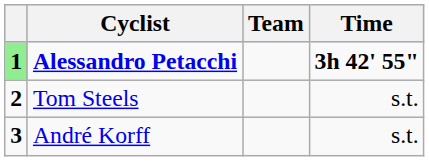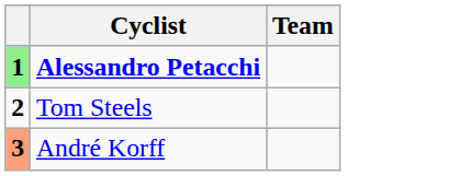 <table class="wikitable">
 <tr style="background:#ccccff;">
 <th></th>
 <th>Cyclist</th>
 <th>Team</th>
-<th>Time</th>
 </tr>
 <tr>
 <td style="background: lightgreen;"><strong>1</strong></td>
 <td><strong><a href='#'>Alessandro Petacchi</a></strong></td>
 <td><strong></strong></td>
-<td align=right><strong>3h 42' 55"</strong></td>
 </tr>
 <tr>
 <td><strong>2</strong></td>
 <td><a href='#'>Tom Steels</a></td>
 <td></td>
-<td align=right>s.t.</td>
 </tr>
 <tr>
-<td><strong>3</strong></td>
+<td style="background: lightsalmon;"><strong>3</strong></td>
 <td><a href='#'>André Korff</a></td>
 <td></td>
-<td align=right>s.t.</td>
 </tr>
 </table>
